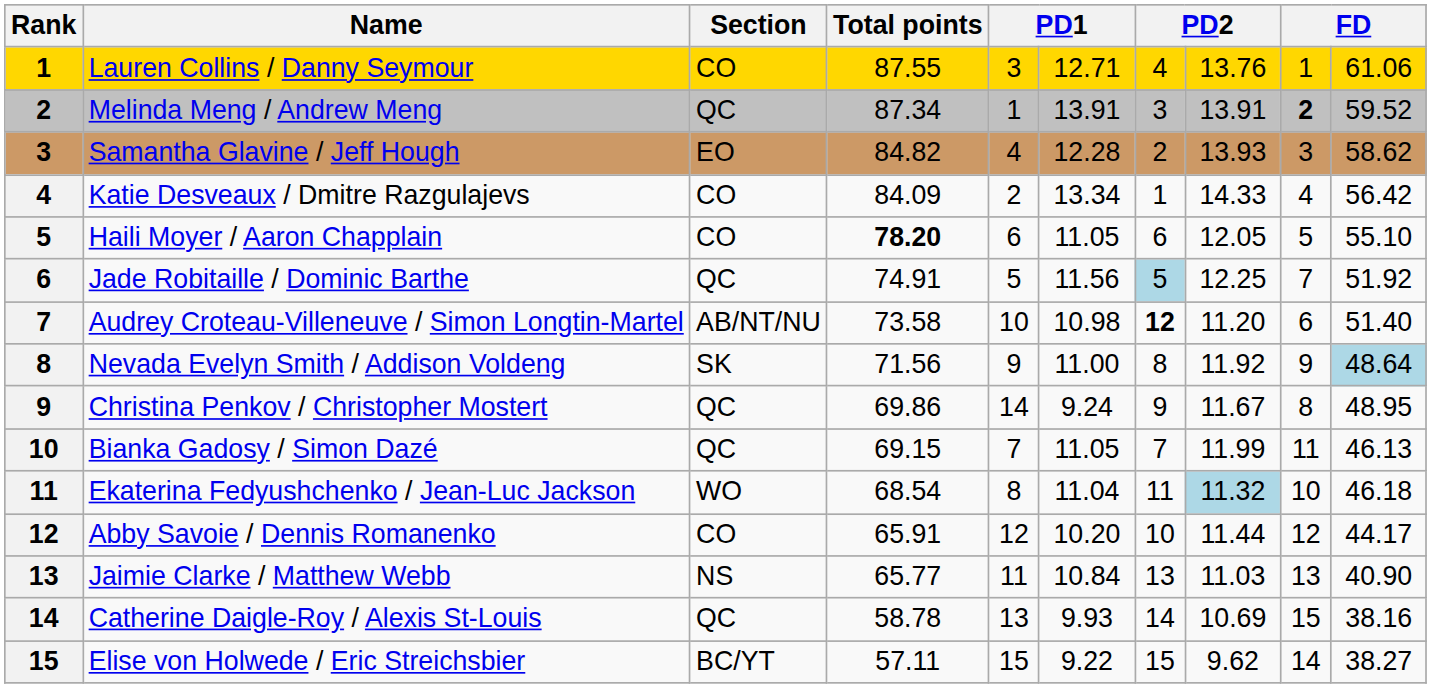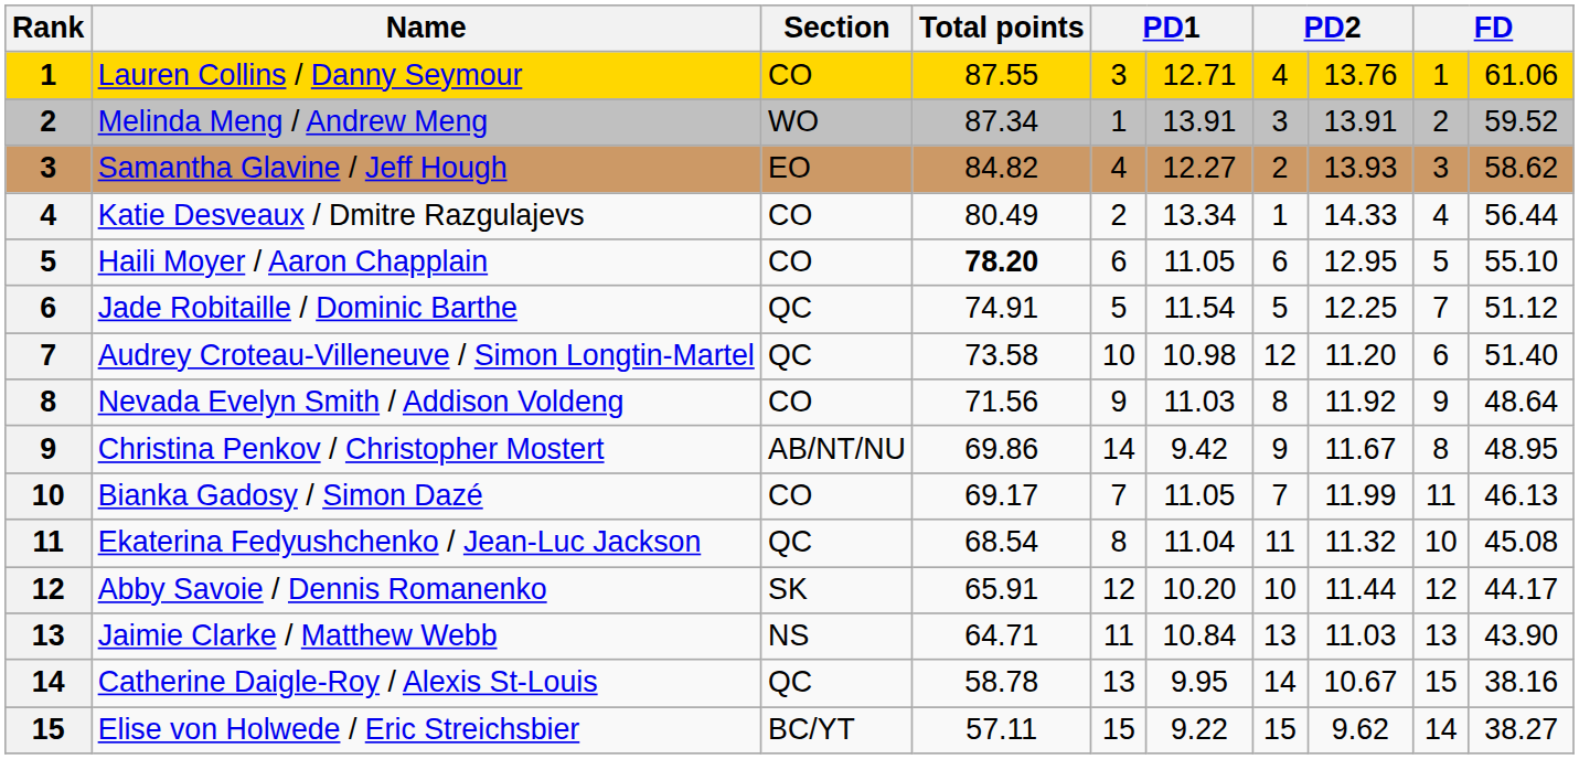 <table class="wikitable sortable">
 <tr>
 <th>Rank</th>
 <th>Name</th>
 <th>Section</th>
 <th>Total points</th>
 <th colspan="2" width="80px"><a href='#'>PD</a>1</th>
 <th colspan="2" width="80px"><a href='#'>PD</a>2</th>
 <th colspan="2" width="80px"><a href='#'>FD</a></th>
 </tr>
 <tr bgcolor="gold">
 <td align="center"><strong>1</strong></td>
 <td><a href='#'>Lauren Collins</a> / <a href='#'>Danny Seymour</a></td>
 <td>CO</td>
 <td align="center">87.55</td>
 <td align="center">3</td>
 <td align="center">12.71</td>
 <td align="center">4</td>
 <td align="center">13.76</td>
 <td align="center">1</td>
 <td align="center">61.06</td>
 </tr>
 <tr bgcolor="silver">
 <td align="center"><strong>2</strong></td>
 <td><a href='#'>Melinda Meng</a> / <a href='#'>Andrew Meng</a></td>
-<td>QC</td>
+<td>WO</td>
 <td align="center">87.34</td>
 <td align="center">1</td>
 <td align="center">13.91</td>
 <td align="center">3</td>
 <td align="center">13.91</td>
-<td align="center"><strong>2</strong></td>
+<td align="center">2</td>
 <td align="center">59.52</td>
 </tr>
 <tr bgcolor="cc9966">
 <td align="center"><strong>3</strong></td>
 <td><a href='#'>Samantha Glavine</a> / <a href='#'>Jeff Hough</a></td>
 <td>EO</td>
 <td align="center">84.82</td>
 <td align="center">4</td>
-<td align="center">12.28</td>
+<td align="center">12.27</td>
 <td align="center">2</td>
 <td align="center">13.93</td>
 <td align="center">3</td>
 <td align="center">58.62</td>
 </tr>
 <tr>
 <th>4</th>
 <td><a href='#'>Katie Desveaux</a> / Dmitre Razgulajevs</td>
 <td>CO</td>
-<td align="center">84.09</td>
+<td align="center">80.49</td>
 <td align="center">2</td>
 <td align="center">13.34</td>
 <td align="center">1</td>
 <td align="center">14.33</td>
 <td align="center">4</td>
-<td align="center">56.42</td>
+<td align="center">56.44</td>
 </tr>
 <tr>
 <th>5</th>
 <td><a href='#'>Haili Moyer</a> / <a href='#'>Aaron Chapplain</a></td>
 <td>CO</td>
 <td align="center"><strong>78.20</strong></td>
 <td align="center">6</td>
 <td align="center">11.05</td>
 <td align="center">6</td>
-<td align="center">12.05</td>
+<td align="center">12.95</td>
 <td align="center">5</td>
 <td align="center">55.10</td>
 </tr>
 <tr>
 <th>6</th>
 <td><a href='#'>Jade Robitaille</a> / <a href='#'>Dominic Barthe</a></td>
 <td>QC</td>
 <td align="center">74.91</td>
 <td align="center">5</td>
-<td align="center">11.56</td>
-<td align="center" style="background: lightblue;">5</td>
+<td align="center">11.54</td>
+<td align="center">5</td>
 <td align="center">12.25</td>
 <td align="center">7</td>
-<td align="center">51.92</td>
+<td align="center">51.12</td>
 </tr>
 <tr>
 <th>7</th>
 <td><a href='#'>Audrey Croteau-Villeneuve</a> / <a href='#'>Simon Longtin-Martel</a></td>
-<td>AB/NT/NU</td>
+<td>QC</td>
 <td align="center">73.58</td>
 <td align="center">10</td>
 <td align="center">10.98</td>
-<td align="center"><strong>12</strong></td>
+<td align="center">12</td>
 <td align="center">11.20</td>
 <td align="center">6</td>
 <td align="center">51.40</td>
 </tr>
 <tr>
 <th>8</th>
 <td><a href='#'>Nevada Evelyn Smith</a> / <a href='#'>Addison Voldeng</a></td>
-<td>SK</td>
+<td>CO</td>
 <td align="center">71.56</td>
 <td align="center">9</td>
-<td align="center">11.00</td>
+<td align="center">11.03</td>
 <td align="center">8</td>
 <td align="center">11.92</td>
 <td align="center">9</td>
-<td align="center" style="background: lightblue;">48.64</td>
+<td align="center">48.64</td>
 </tr>
 <tr>
 <th>9</th>
 <td><a href='#'>Christina Penkov</a> / <a href='#'>Christopher Mostert</a></td>
-<td>QC</td>
+<td>AB/NT/NU</td>
 <td align="center">69.86</td>
 <td align="center">14</td>
-<td align="center">9.24</td>
+<td align="center">9.42</td>
 <td align="center">9</td>
 <td align="center">11.67</td>
 <td align="center">8</td>
 <td align="center">48.95</td>
 </tr>
 <tr>
 <th>10</th>
 <td><a href='#'>Bianka Gadosy</a> / <a href='#'>Simon Dazé</a></td>
-<td>QC</td>
-<td align="center">69.15</td>
+<td>CO</td>
+<td align="center">69.17</td>
 <td align="center">7</td>
 <td align="center">11.05</td>
 <td align="center">7</td>
 <td align="center">11.99</td>
 <td align="center">11</td>
 <td align="center">46.13</td>
 </tr>
 <tr>
 <th>11</th>
 <td><a href='#'>Ekaterina Fedyushchenko</a> / <a href='#'>Jean-Luc Jackson</a></td>
-<td>WO</td>
+<td>QC</td>
 <td align="center">68.54</td>
 <td align="center">8</td>
 <td align="center">11.04</td>
 <td align="center">11</td>
-<td align="center" style="background: lightblue;">11.32</td>
+<td align="center">11.32</td>
 <td align="center">10</td>
-<td align="center">46.18</td>
+<td align="center">45.08</td>
 </tr>
 <tr>
 <th>12</th>
 <td><a href='#'>Abby Savoie</a> / <a href='#'>Dennis Romanenko</a></td>
-<td>CO</td>
+<td>SK</td>
 <td align="center">65.91</td>
 <td align="center">12</td>
 <td align="center">10.20</td>
 <td align="center">10</td>
 <td align="center">11.44</td>
 <td align="center">12</td>
 <td align="center">44.17</td>
 </tr>
 <tr>
 <th>13</th>
 <td><a href='#'>Jaimie Clarke</a> / <a href='#'>Matthew Webb</a></td>
 <td>NS</td>
-<td align="center">65.77</td>
+<td align="center">64.71</td>
 <td align="center">11</td>
 <td align="center">10.84</td>
 <td align="center">13</td>
 <td align="center">11.03</td>
 <td align="center">13</td>
-<td align="center">40.90</td>
+<td align="center">43.90</td>
 </tr>
 <tr>
 <th>14</th>
 <td><a href='#'>Catherine Daigle-Roy</a> / <a href='#'>Alexis St-Louis</a></td>
 <td>QC</td>
 <td align="center">58.78</td>
 <td align="center">13</td>
-<td align="center">9.93</td>
+<td align="center">9.95</td>
 <td align="center">14</td>
-<td align="center">10.69</td>
+<td align="center">10.67</td>
 <td align="center">15</td>
 <td align="center">38.16</td>
 </tr>
 <tr>
 <th>15</th>
 <td><a href='#'>Elise von Holwede</a> / <a href='#'>Eric Streichsbier</a></td>
 <td>BC/YT</td>
 <td align="center">57.11</td>
 <td align="center">15</td>
 <td align="center">9.22</td>
 <td align="center">15</td>
 <td align="center">9.62</td>
 <td align="center">14</td>
 <td align="center">38.27</td>
 </tr>
 </table>
